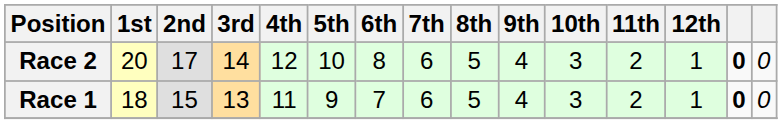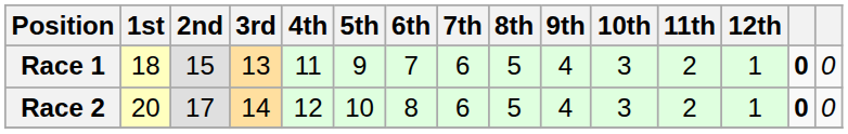 <table class="wikitable" style="font-size: 85%">
 <tr>
 <th>Position</th>
 <th>1st</th>
 <th>2nd</th>
 <th>3rd</th>
 <th>4th</th>
 <th>5th</th>
 <th>6th</th>
 <th>7th</th>
 <th>8th</th>
 <th>9th</th>
 <th>10th</th>
 <th>11th</th>
 <th>12th</th>
 <th></th>
 <th></th>
 </tr>
 <tr align="center">
+<th>Race 1</th>
+<td style="background:#FFFFBF;">18</td>
+<td style="background:#DFDFDF;">15</td>
+<td style="background:#FFDF9F;">13</td>
+<td style="background:#DFFFDF;">11</td>
+<td style="background:#DFFFDF;">9</td>
+<td style="background:#DFFFDF;">7</td>
+<td style="background:#DFFFDF;">6</td>
+<td style="background:#DFFFDF;">5</td>
+<td style="background:#DFFFDF;">4</td>
+<td style="background:#DFFFDF;">3</td>
+<td style="background:#DFFFDF;">2</td>
+<td style="background:#DFFFDF;">1</td>
+<td><strong>0</strong></td>
+<td><em>0</em></td>
+</tr>
+<tr align="center">
 <th>Race 2</th>
 <td style="background:#FFFFBF;">20</td>
 <td style="background:#DFDFDF;">17</td>
 <td style="background:#FFDF9F;">14</td>
 <td style="background:#DFFFDF;">12</td>
 <td style="background:#DFFFDF;">10</td>
 <td style="background:#DFFFDF;">8</td>
 <td style="background:#DFFFDF;">6</td>
 <td style="background:#DFFFDF;">5</td>
 <td style="background:#DFFFDF;">4</td>
 <td style="background:#DFFFDF;">3</td>
 <td style="background:#DFFFDF;">2</td>
 <td style="background:#DFFFDF;">1</td>
 <td><strong>0</strong></td>
 <td><em>0</em></td>
 </tr>
 <tr align="center">
-<th>Race 1</th>
-<td style="background:#FFFFBF;">18</td>
-<td style="background:#DFDFDF;">15</td>
-<td style="background:#FFDF9F;">13</td>
-<td style="background:#DFFFDF;">11</td>
-<td style="background:#DFFFDF;">9</td>
-<td style="background:#DFFFDF;">7</td>
-<td style="background:#DFFFDF;">6</td>
-<td style="background:#DFFFDF;">5</td>
-<td style="background:#DFFFDF;">4</td>
-<td style="background:#DFFFDF;">3</td>
-<td style="background:#DFFFDF;">2</td>
-<td style="background:#DFFFDF;">1</td>
-<td><strong>0</strong></td>
-<td><em>0</em></td>
-</tr>
-<tr align="center">
 </tr>
 </table>
